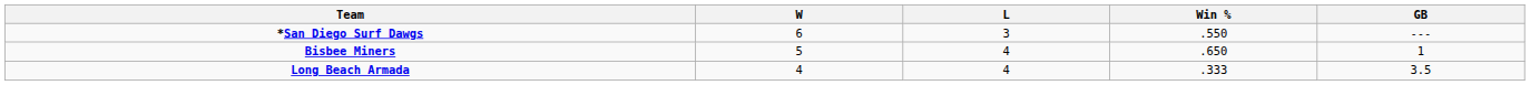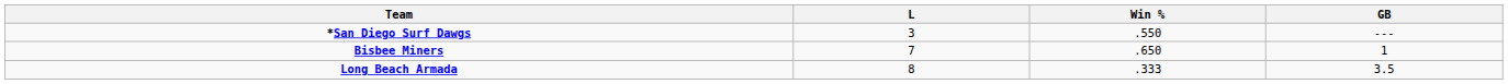 <table class="wikitable">
 <tr>
 <th bgcolor="#DDDDFF" width="10%">Team</th>
-<th bgcolor="#DDDDFF" width="3%">W</th>
 <th bgcolor="#DDDDFF" width="3%">L</th>
 <th bgcolor="#DDDDFF" width="3%">Win %</th>
 <th bgcolor="#DDDDFF" width="3%">GB</th>
 </tr>
 <tr>
 <td align=center><strong>*<a href='#'>San Diego Surf Dawgs</a></strong></td>
-<td align=center>6</td>
 <td align=center>3</td>
 <td align=center>.550</td>
 <td align=center>---</td>
 </tr>
 <tr>
 <td align=center><strong><a href='#'>Bisbee Miners</a></strong></td>
-<td align=center>5</td>
-<td align=center>4</td>
+<td align=center>7</td>
 <td align=center>.650</td>
 <td align=center>1</td>
 </tr>
 <tr>
 <td align=center><strong><a href='#'>Long Beach Armada</a></strong></td>
-<td align=center>4</td>
-<td align=center>4</td>
+<td align=center>8</td>
 <td align=center>.333</td>
 <td align=center>3.5</td>
 </tr>
 </table>
